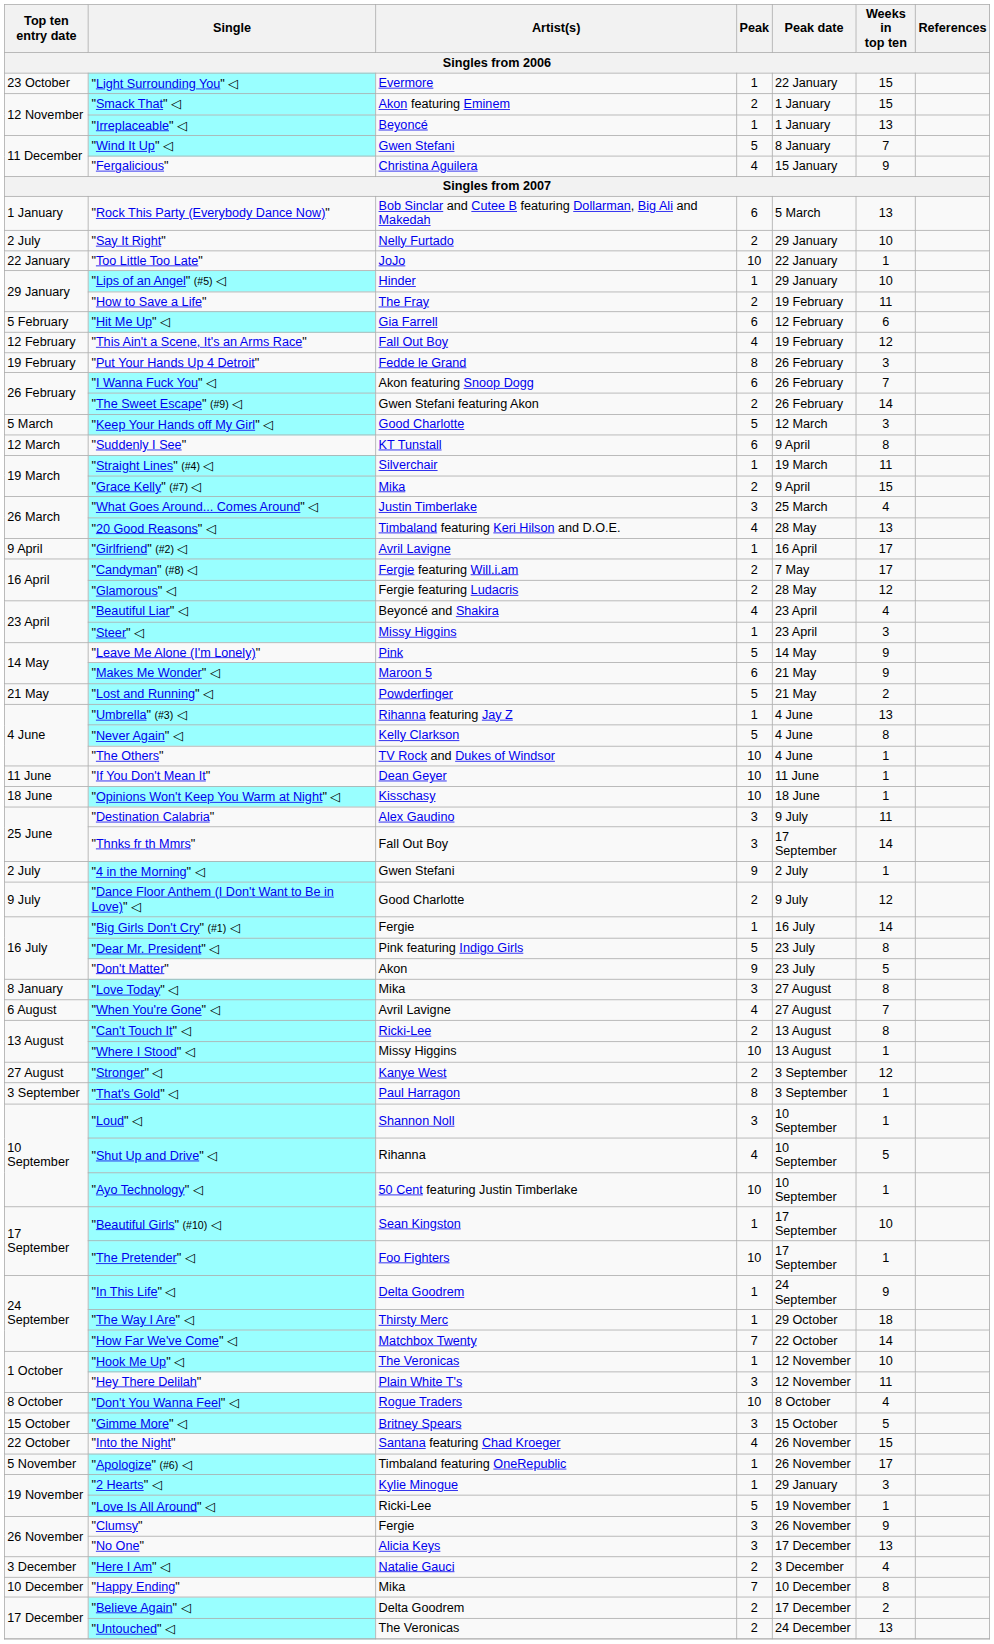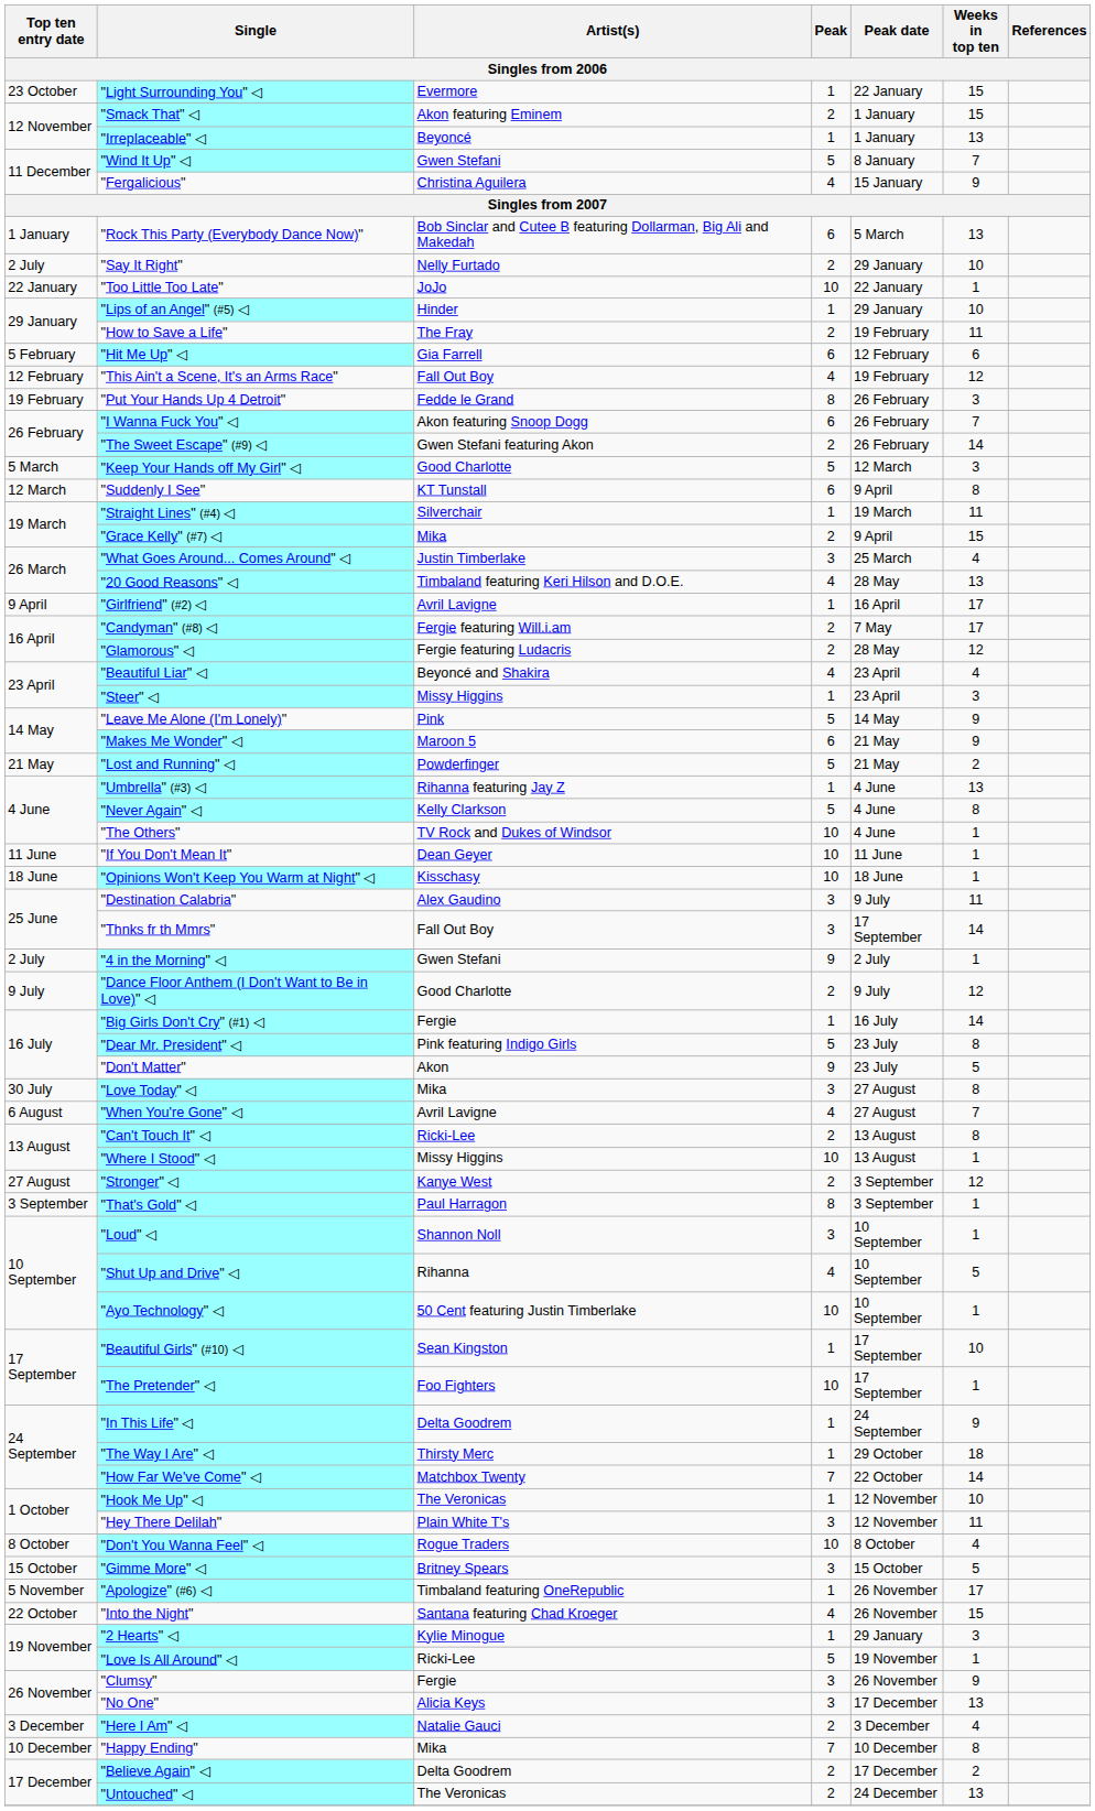 <table class="wikitable sortable">
 <tr>
 <th>Top ten<br>entry date</th>
 <th>Single</th>
 <th>Artist(s)</th>
 <th data-sort-type="number">Peak</th>
 <th>Peak date</th>
 <th data-sort-type="number">Weeks in<br>top ten</th>
 <th>References</th>
 </tr>
 <tr>
 <th colspan=7>Singles from 2006</th>
 </tr>
 <tr>
 <td>23 October</td>
 <td style="background:#9ff;">"<a href='#'>Light Surrounding You</a>" ◁</td>
 <td><a href='#'>Evermore</a></td>
 <td style="text-align:center;">1</td>
 <td>22 January</td>
 <td style="text-align:center;">15</td>
 <td style="text-align:center;"></td>
 </tr>
 <tr>
 <td rowspan=2>12 November</td>
 <td style="background:#9ff;">"<a href='#'>Smack That</a>" ◁</td>
 <td><a href='#'>Akon</a> featuring <a href='#'>Eminem</a></td>
 <td style="text-align:center;">2</td>
 <td>1 January</td>
 <td style="text-align:center;">15</td>
 <td style="text-align:center;"></td>
 </tr>
 <tr>
 <td style="background:#9ff;">"<a href='#'>Irreplaceable</a>" ◁</td>
 <td><a href='#'>Beyoncé</a></td>
 <td style="text-align:center;">1</td>
 <td>1 January</td>
 <td style="text-align:center;">13</td>
 <td style="text-align:center;"></td>
 </tr>
 <tr>
 <td rowspan=2>11 December</td>
 <td style="background:#9ff;">"<a href='#'>Wind It Up</a>" ◁</td>
 <td><a href='#'>Gwen Stefani</a></td>
 <td style="text-align:center;">5</td>
 <td>8 January</td>
 <td style="text-align:center;">7</td>
 <td style="text-align:center;"></td>
 </tr>
 <tr>
 <td>"<a href='#'>Fergalicious</a>"</td>
 <td><a href='#'>Christina Aguilera</a></td>
 <td style="text-align:center;">4</td>
 <td>15 January</td>
 <td style="text-align:center;">9</td>
 <td style="text-align:center;"></td>
 </tr>
 <tr>
 <th colspan=7>Singles from 2007</th>
 </tr>
 <tr>
 <td>1 January</td>
 <td>"<a href='#'>Rock This Party (Everybody Dance Now)</a>"</td>
 <td><a href='#'>Bob Sinclar</a> and <a href='#'>Cutee B</a> featuring <a href='#'>Dollarman</a>, <a href='#'>Big Ali</a> and <a href='#'>Makedah</a></td>
 <td style="text-align:center;">6</td>
 <td>5 March</td>
 <td style="text-align:center;">13</td>
 <td style="text-align:center;"></td>
 </tr>
 <tr>
 <td>2 July</td>
 <td>"<a href='#'>Say It Right</a>"</td>
 <td><a href='#'>Nelly Furtado</a></td>
 <td style="text-align:center;">2</td>
 <td>29 January</td>
 <td style="text-align:center;">10</td>
 <td style="text-align:center;"></td>
 </tr>
 <tr>
 <td>22 January</td>
 <td>"<a href='#'>Too Little Too Late</a>"</td>
 <td><a href='#'>JoJo</a></td>
 <td style="text-align:center;">10</td>
 <td>22 January</td>
 <td style="text-align:center;">1</td>
 <td style="text-align:center;"></td>
 </tr>
 <tr>
 <td rowspan=2>29 January</td>
 <td style="background:#9ff;">"<a href='#'>Lips of an Angel</a>" <small>(#5)</small> ◁</td>
 <td><a href='#'>Hinder</a></td>
 <td style="text-align:center;">1</td>
 <td>29 January</td>
 <td style="text-align:center;">10</td>
 <td style="text-align:center;"></td>
 </tr>
 <tr>
 <td>"<a href='#'>How to Save a Life</a>"</td>
 <td><a href='#'>The Fray</a></td>
 <td style="text-align:center;">2</td>
 <td>19 February</td>
 <td style="text-align:center;">11</td>
 <td style="text-align:center;"></td>
 </tr>
 <tr>
 <td>5 February</td>
 <td style="background:#9ff;">"<a href='#'>Hit Me Up</a>" ◁</td>
 <td><a href='#'>Gia Farrell</a></td>
 <td style="text-align:center;">6</td>
 <td>12 February</td>
 <td style="text-align:center;">6</td>
 <td style="text-align:center;"></td>
 </tr>
 <tr>
 <td>12 February</td>
 <td>"<a href='#'>This Ain't a Scene, It's an Arms Race</a>"</td>
 <td><a href='#'>Fall Out Boy</a></td>
 <td style="text-align:center;">4</td>
 <td>19 February</td>
 <td style="text-align:center;">12</td>
 <td style="text-align:center;"></td>
 </tr>
 <tr>
 <td>19 February</td>
 <td>"<a href='#'>Put Your Hands Up 4 Detroit</a>"</td>
 <td><a href='#'>Fedde le Grand</a></td>
 <td style="text-align:center;">8</td>
 <td>26 February</td>
 <td style="text-align:center;">3</td>
 <td style="text-align:center;"></td>
 </tr>
 <tr>
 <td rowspan=2>26 February</td>
 <td style="background:#9ff;">"<a href='#'>I Wanna Fuck You</a>" ◁</td>
 <td>Akon featuring <a href='#'>Snoop Dogg</a></td>
 <td style="text-align:center;">6</td>
 <td>26 February</td>
 <td style="text-align:center;">7</td>
 <td style="text-align:center;"></td>
 </tr>
 <tr>
 <td style="background:#9ff;">"<a href='#'>The Sweet Escape</a>" <small>(#9)</small> ◁</td>
 <td>Gwen Stefani featuring Akon</td>
 <td style="text-align:center;">2</td>
 <td>26 February</td>
 <td style="text-align:center;">14</td>
 <td style="text-align:center;"></td>
 </tr>
 <tr>
 <td>5 March</td>
 <td style="background:#9ff;">"<a href='#'>Keep Your Hands off My Girl</a>" ◁</td>
 <td><a href='#'>Good Charlotte</a></td>
 <td style="text-align:center;">5</td>
 <td>12 March</td>
 <td style="text-align:center;">3</td>
 <td style="text-align:center;"></td>
 </tr>
 <tr>
 <td>12 March</td>
 <td>"<a href='#'>Suddenly I See</a>"</td>
 <td><a href='#'>KT Tunstall</a></td>
 <td style="text-align:center;">6</td>
 <td>9 April</td>
 <td style="text-align:center;">8</td>
 <td style="text-align:center;"></td>
 </tr>
 <tr>
 <td rowspan=2>19 March</td>
 <td style="background:#9ff;">"<a href='#'>Straight Lines</a>" <small>(#4)</small> ◁</td>
 <td><a href='#'>Silverchair</a></td>
 <td style="text-align:center;">1</td>
 <td>19 March</td>
 <td style="text-align:center;">11</td>
 <td style="text-align:center;"></td>
 </tr>
 <tr>
 <td style="background:#9ff;">"<a href='#'>Grace Kelly</a>" <small>(#7)</small> ◁</td>
 <td><a href='#'>Mika</a></td>
 <td style="text-align:center;">2</td>
 <td>9 April</td>
 <td style="text-align:center;">15</td>
 <td style="text-align:center;"></td>
 </tr>
 <tr>
 <td rowspan=2>26 March</td>
 <td style="background:#9ff;">"<a href='#'>What Goes Around... Comes Around</a>" ◁</td>
 <td><a href='#'>Justin Timberlake</a></td>
 <td style="text-align:center;">3</td>
 <td>25 March</td>
 <td style="text-align:center;">4</td>
 <td style="text-align:center;"></td>
 </tr>
 <tr>
 <td style="background:#9ff;">"<a href='#'>20 Good Reasons</a>" ◁</td>
 <td><a href='#'>Timbaland</a> featuring <a href='#'>Keri Hilson</a> and D.O.E.</td>
 <td style="text-align:center;">4</td>
 <td>28 May</td>
 <td style="text-align:center;">13</td>
 <td style="text-align:center;"></td>
 </tr>
 <tr>
 <td>9 April</td>
 <td style="background:#9ff;">"<a href='#'>Girlfriend</a>" <small>(#2)</small> ◁</td>
 <td><a href='#'>Avril Lavigne</a></td>
 <td style="text-align:center;">1</td>
 <td>16 April</td>
 <td style="text-align:center;">17</td>
 <td style="text-align:center;"></td>
 </tr>
 <tr>
 <td rowspan=2>16 April</td>
 <td style="background:#9ff;">"<a href='#'>Candyman</a>" <small>(#8)</small> ◁</td>
 <td><a href='#'>Fergie</a> featuring <a href='#'>Will.i.am</a></td>
 <td style="text-align:center;">2</td>
 <td>7 May</td>
 <td style="text-align:center;">17</td>
 <td style="text-align:center;"></td>
 </tr>
 <tr>
 <td style="background:#9ff;">"<a href='#'>Glamorous</a>" ◁</td>
 <td>Fergie featuring <a href='#'>Ludacris</a></td>
 <td style="text-align:center;">2</td>
 <td>28 May</td>
 <td style="text-align:center;">12</td>
 <td style="text-align:center;"></td>
 </tr>
 <tr>
 <td rowspan=2>23 April</td>
 <td style="background:#9ff;">"<a href='#'>Beautiful Liar</a>" ◁</td>
 <td>Beyoncé and <a href='#'>Shakira</a></td>
 <td style="text-align:center;">4</td>
 <td>23 April</td>
 <td style="text-align:center;">4</td>
 <td style="text-align:center;"></td>
 </tr>
 <tr>
 <td style="background:#9ff;">"<a href='#'>Steer</a>" ◁</td>
 <td><a href='#'>Missy Higgins</a></td>
 <td style="text-align:center;">1</td>
 <td>23 April</td>
 <td style="text-align:center;">3</td>
 <td style="text-align:center;"></td>
 </tr>
 <tr>
 <td rowspan=2>14 May</td>
 <td>"<a href='#'>Leave Me Alone (I'm Lonely)</a>"</td>
 <td><a href='#'>Pink</a></td>
 <td style="text-align:center;">5</td>
 <td>14 May</td>
 <td style="text-align:center;">9</td>
 <td style="text-align:center;"></td>
 </tr>
 <tr>
 <td style="background:#9ff;">"<a href='#'>Makes Me Wonder</a>" ◁</td>
 <td><a href='#'>Maroon 5</a></td>
 <td style="text-align:center;">6</td>
 <td>21 May</td>
 <td style="text-align:center;">9</td>
 <td style="text-align:center;"></td>
 </tr>
 <tr>
 <td>21 May</td>
 <td style="background:#9ff;">"<a href='#'>Lost and Running</a>" ◁</td>
 <td><a href='#'>Powderfinger</a></td>
 <td style="text-align:center;">5</td>
 <td>21 May</td>
 <td style="text-align:center;">2</td>
 <td style="text-align:center;"></td>
 </tr>
 <tr>
 <td rowspan=3>4 June</td>
 <td style="background:#9ff;">"<a href='#'>Umbrella</a>" <small>(#3)</small> ◁</td>
 <td><a href='#'>Rihanna</a> featuring <a href='#'>Jay Z</a></td>
 <td style="text-align:center;">1</td>
 <td>4 June</td>
 <td style="text-align:center;">13</td>
 <td style="text-align:center;"></td>
 </tr>
 <tr>
 <td style="background:#9ff;">"<a href='#'>Never Again</a>" ◁</td>
 <td><a href='#'>Kelly Clarkson</a></td>
 <td style="text-align:center;">5</td>
 <td>4 June</td>
 <td style="text-align:center;">8</td>
 <td style="text-align:center;"></td>
 </tr>
 <tr>
 <td>"<a href='#'>The Others</a>"</td>
 <td><a href='#'>TV Rock</a> and <a href='#'>Dukes of Windsor</a></td>
 <td style="text-align:center;">10</td>
 <td>4 June</td>
 <td style="text-align:center;">1</td>
 <td style="text-align:center;"></td>
 </tr>
 <tr>
 <td>11 June</td>
 <td>"<a href='#'>If You Don't Mean It</a>"</td>
 <td><a href='#'>Dean Geyer</a></td>
 <td style="text-align:center;">10</td>
 <td>11 June</td>
 <td style="text-align:center;">1</td>
 <td style="text-align:center;"></td>
 </tr>
 <tr>
 <td>18 June</td>
 <td style="background:#9ff;">"<a href='#'>Opinions Won't Keep You Warm at Night</a>" ◁</td>
 <td><a href='#'>Kisschasy</a></td>
 <td style="text-align:center;">10</td>
 <td>18 June</td>
 <td style="text-align:center;">1</td>
 <td style="text-align:center;"></td>
 </tr>
 <tr>
 <td rowspan=2>25 June</td>
 <td>"<a href='#'>Destination Calabria</a>"</td>
 <td><a href='#'>Alex Gaudino</a></td>
 <td style="text-align:center;">3</td>
 <td>9 July</td>
 <td style="text-align:center;">11</td>
 <td style="text-align:center;"></td>
 </tr>
 <tr>
 <td>"<a href='#'>Thnks fr th Mmrs</a>"</td>
 <td>Fall Out Boy</td>
 <td style="text-align:center;">3</td>
 <td>17 September</td>
 <td style="text-align:center;">14</td>
 <td style="text-align:center;"></td>
 </tr>
 <tr>
 <td>2 July</td>
 <td style="background:#9ff;">"<a href='#'>4 in the Morning</a>" ◁</td>
 <td>Gwen Stefani</td>
 <td style="text-align:center;">9</td>
 <td>2 July</td>
 <td style="text-align:center;">1</td>
 <td style="text-align:center;"></td>
 </tr>
 <tr>
 <td>9 July</td>
 <td style="background:#9ff;">"<a href='#'>Dance Floor Anthem (I Don't Want to Be in Love)</a>" ◁</td>
 <td>Good Charlotte</td>
 <td style="text-align:center;">2</td>
 <td>9 July</td>
 <td style="text-align:center;">12</td>
 <td style="text-align:center;"></td>
 </tr>
 <tr>
 <td rowspan=3>16 July</td>
 <td style="background:#9ff;">"<a href='#'>Big Girls Don't Cry</a>" <small>(#1)</small> ◁</td>
 <td>Fergie</td>
 <td style="text-align:center;">1</td>
 <td>16 July</td>
 <td style="text-align:center;">14</td>
 <td style="text-align:center;"></td>
 </tr>
 <tr>
 <td style="background:#9ff;">"<a href='#'>Dear Mr. President</a>" ◁</td>
 <td>Pink featuring <a href='#'>Indigo Girls</a></td>
 <td style="text-align:center;">5</td>
 <td>23 July</td>
 <td style="text-align:center;">8</td>
 <td style="text-align:center;"></td>
 </tr>
 <tr>
 <td>"<a href='#'>Don't Matter</a>"</td>
 <td>Akon</td>
 <td style="text-align:center;">9</td>
 <td>23 July</td>
 <td style="text-align:center;">5</td>
 <td style="text-align:center;"></td>
 </tr>
 <tr>
-<td>8 January</td>
+<td>30 July</td>
 <td style="background:#9ff;">"<a href='#'>Love Today</a>" ◁</td>
 <td>Mika</td>
 <td style="text-align:center;">3</td>
 <td>27 August</td>
 <td style="text-align:center;">8</td>
 <td style="text-align:center;"></td>
 </tr>
 <tr>
 <td>6 August</td>
 <td style="background:#9ff;">"<a href='#'>When You're Gone</a>" ◁</td>
 <td>Avril Lavigne</td>
 <td style="text-align:center;">4</td>
 <td>27 August</td>
 <td style="text-align:center;">7</td>
 <td style="text-align:center;"></td>
 </tr>
 <tr>
 <td rowspan=2>13 August</td>
 <td style="background:#9ff;">"<a href='#'>Can't Touch It</a>" ◁</td>
 <td><a href='#'>Ricki-Lee</a></td>
 <td style="text-align:center;">2</td>
 <td>13 August</td>
 <td style="text-align:center;">8</td>
 <td style="text-align:center;"></td>
 </tr>
 <tr>
 <td style="background:#9ff;">"<a href='#'>Where I Stood</a>" ◁</td>
 <td>Missy Higgins</td>
 <td style="text-align:center;">10</td>
 <td>13 August</td>
 <td style="text-align:center;">1</td>
 <td style="text-align:center;"></td>
 </tr>
 <tr>
 <td>27 August</td>
 <td style="background:#9ff;">"<a href='#'>Stronger</a>" ◁</td>
 <td><a href='#'>Kanye West</a></td>
 <td style="text-align:center;">2</td>
 <td>3 September</td>
 <td style="text-align:center;">12</td>
 <td style="text-align:center;"></td>
 </tr>
 <tr>
 <td>3 September</td>
 <td style="background:#9ff;">"<a href='#'>That's Gold</a>" ◁</td>
 <td><a href='#'>Paul Harragon</a></td>
 <td style="text-align:center;">8</td>
 <td>3 September</td>
 <td style="text-align:center;">1</td>
 <td style="text-align:center;"></td>
 </tr>
 <tr>
 <td rowspan=3>10 September</td>
 <td style="background:#9ff;">"<a href='#'>Loud</a>" ◁</td>
 <td><a href='#'>Shannon Noll</a></td>
 <td style="text-align:center;">3</td>
 <td>10 September</td>
 <td style="text-align:center;">1</td>
 <td style="text-align:center;"></td>
 </tr>
 <tr>
 <td style="background:#9ff;">"<a href='#'>Shut Up and Drive</a>" ◁</td>
 <td>Rihanna</td>
 <td style="text-align:center;">4</td>
 <td>10 September</td>
 <td style="text-align:center;">5</td>
 <td style="text-align:center;"></td>
 </tr>
 <tr>
 <td style="background:#9ff;">"<a href='#'>Ayo Technology</a>" ◁</td>
 <td><a href='#'>50 Cent</a> featuring Justin Timberlake</td>
 <td style="text-align:center;">10</td>
 <td>10 September</td>
 <td style="text-align:center;">1</td>
 <td style="text-align:center;"></td>
 </tr>
 <tr>
 <td rowspan=2>17 September</td>
 <td style="background:#9ff;">"<a href='#'>Beautiful Girls</a>" <small>(#10)</small> ◁</td>
 <td><a href='#'>Sean Kingston</a></td>
 <td style="text-align:center;">1</td>
 <td>17 September</td>
 <td style="text-align:center;">10</td>
 <td style="text-align:center;"></td>
 </tr>
 <tr>
 <td style="background:#9ff;">"<a href='#'>The Pretender</a>" ◁</td>
 <td><a href='#'>Foo Fighters</a></td>
 <td style="text-align:center;">10</td>
 <td>17 September</td>
 <td style="text-align:center;">1</td>
 <td style="text-align:center;"></td>
 </tr>
 <tr>
 <td rowspan=3>24 September</td>
 <td style="background:#9ff;">"<a href='#'>In This Life</a>" ◁</td>
 <td><a href='#'>Delta Goodrem</a></td>
 <td style="text-align:center;">1</td>
 <td>24 September</td>
 <td style="text-align:center;">9</td>
 <td style="text-align:center;"></td>
 </tr>
 <tr>
 <td style="background:#9ff;">"<a href='#'>The Way I Are</a>" ◁</td>
 <td><a href='#'>Thirsty Merc</a></td>
 <td style="text-align:center;">1</td>
 <td>29 October</td>
 <td style="text-align:center;">18</td>
 <td style="text-align:center;"></td>
 </tr>
 <tr>
 <td style="background:#9ff;">"<a href='#'>How Far We've Come</a>" ◁</td>
 <td><a href='#'>Matchbox Twenty</a></td>
 <td style="text-align:center;">7</td>
 <td>22 October</td>
 <td style="text-align:center;">14</td>
 <td style="text-align:center;"></td>
 </tr>
 <tr>
 <td rowspan=2>1 October</td>
 <td style="background:#9ff;">"<a href='#'>Hook Me Up</a>" ◁</td>
 <td><a href='#'>The Veronicas</a></td>
 <td style="text-align:center;">1</td>
 <td>12 November</td>
 <td style="text-align:center;">10</td>
 <td style="text-align:center;"></td>
 </tr>
 <tr>
 <td>"<a href='#'>Hey There Delilah</a>"</td>
 <td><a href='#'>Plain White T's</a></td>
 <td style="text-align:center;">3</td>
 <td>12 November</td>
 <td style="text-align:center;">11</td>
 <td style="text-align:center;"></td>
 </tr>
 <tr>
 <td>8 October</td>
 <td style="background:#9ff;">"<a href='#'>Don't You Wanna Feel</a>" ◁</td>
 <td><a href='#'>Rogue Traders</a></td>
 <td style="text-align:center;">10</td>
 <td>8 October</td>
 <td style="text-align:center;">4</td>
 <td style="text-align:center;"></td>
 </tr>
 <tr>
 <td>15 October</td>
 <td style="background:#9ff;">"<a href='#'>Gimme More</a>" ◁</td>
 <td><a href='#'>Britney Spears</a></td>
 <td style="text-align:center;">3</td>
 <td>15 October</td>
 <td style="text-align:center;">5</td>
 <td style="text-align:center;"></td>
 </tr>
 <tr>
+<td>5 November</td>
+<td style="background:#9ff;">"<a href='#'>Apologize</a>" <small>(#6)</small> ◁</td>
+<td>Timbaland featuring <a href='#'>OneRepublic</a></td>
+<td style="text-align:center;">1</td>
+<td>26 November</td>
+<td style="text-align:center;">17</td>
+<td style="text-align:center;"></td>
+</tr>
+<tr>
 <td>22 October</td>
 <td>"<a href='#'>Into the Night</a>"</td>
 <td><a href='#'>Santana</a> featuring <a href='#'>Chad Kroeger</a></td>
 <td style="text-align:center;">4</td>
 <td>26 November</td>
 <td style="text-align:center;">15</td>
-<td style="text-align:center;"></td>
-</tr>
-<tr>
-<td>5 November</td>
-<td style="background:#9ff;">"<a href='#'>Apologize</a>" <small>(#6)</small> ◁</td>
-<td>Timbaland featuring <a href='#'>OneRepublic</a></td>
-<td style="text-align:center;">1</td>
-<td>26 November</td>
-<td style="text-align:center;">17</td>
 <td style="text-align:center;"></td>
 </tr>
 <tr>
 <td rowspan=2>19 November</td>
 <td style="background:#9ff;">"<a href='#'>2 Hearts</a>" ◁</td>
 <td><a href='#'>Kylie Minogue</a></td>
 <td style="text-align:center;">1</td>
 <td>29 January</td>
 <td style="text-align:center;">3</td>
 <td style="text-align:center;"></td>
 </tr>
 <tr>
 <td style="background:#9ff;">"<a href='#'>Love Is All Around</a>" ◁</td>
 <td>Ricki-Lee</td>
 <td style="text-align:center;">5</td>
 <td>19 November</td>
 <td style="text-align:center;">1</td>
 <td style="text-align:center;"></td>
 </tr>
 <tr>
 <td rowspan=2>26 November</td>
 <td>"<a href='#'>Clumsy</a>"</td>
 <td>Fergie</td>
 <td style="text-align:center;">3</td>
 <td>26 November</td>
 <td style="text-align:center;">9</td>
 <td style="text-align:center;"></td>
 </tr>
 <tr>
 <td>"<a href='#'>No One</a>"</td>
 <td><a href='#'>Alicia Keys</a></td>
 <td style="text-align:center;">3</td>
 <td>17 December</td>
 <td style="text-align:center;">13</td>
 <td style="text-align:center;"></td>
 </tr>
 <tr>
 <td>3 December</td>
 <td style="background:#9ff;">"<a href='#'>Here I Am</a>" ◁</td>
 <td><a href='#'>Natalie Gauci</a></td>
 <td style="text-align:center;">2</td>
 <td>3 December</td>
 <td style="text-align:center;">4</td>
 <td style="text-align:center;"></td>
 </tr>
 <tr>
 <td>10 December</td>
 <td>"<a href='#'>Happy Ending</a>"</td>
 <td>Mika</td>
 <td style="text-align:center;">7</td>
 <td>10 December</td>
 <td style="text-align:center;">8</td>
 <td style="text-align:center;"></td>
 </tr>
 <tr>
 <td rowspan=2>17 December</td>
 <td style="background:#9ff;">"<a href='#'>Believe Again</a>" ◁</td>
 <td>Delta Goodrem</td>
 <td style="text-align:center;">2</td>
 <td>17 December</td>
 <td style="text-align:center;">2</td>
 <td style="text-align:center;"></td>
 </tr>
 <tr>
 <td style="background:#9ff;">"<a href='#'>Untouched</a>" ◁</td>
 <td>The Veronicas</td>
 <td style="text-align:center;">2</td>
 <td>24 December</td>
 <td style="text-align:center;">13</td>
 <td style="text-align:center;"></td>
 </tr>
 <tr>
 </tr>
 </table>
